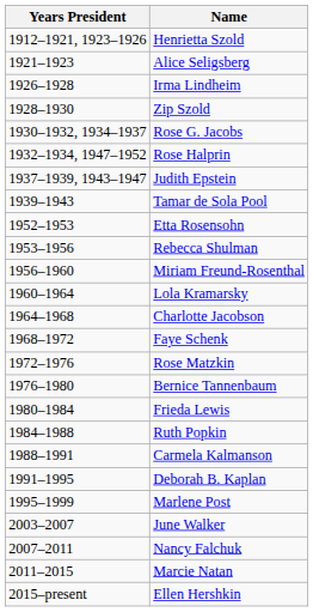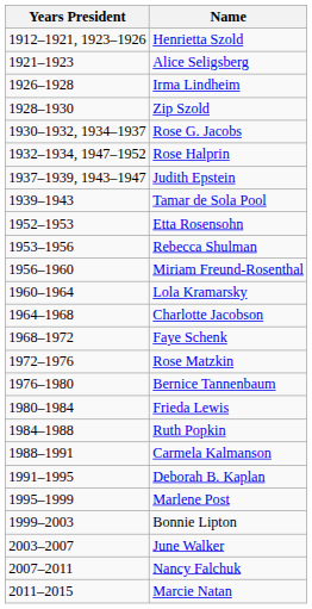 <table class="wikitable">
 <tr>
 <th><strong>Years President</strong></th>
 <th><strong>Name</strong></th>
 </tr>
 <tr>
 <td>1912–1921, 1923–1926</td>
 <td><a href='#'>Henrietta Szold</a></td>
 </tr>
 <tr>
 <td>1921–1923</td>
 <td><a href='#'>Alice Seligsberg</a></td>
 </tr>
 <tr>
 <td>1926–1928</td>
 <td><a href='#'>Irma Lindheim</a></td>
 </tr>
 <tr>
 <td>1928–1930</td>
 <td><a href='#'>Zip Szold</a></td>
 </tr>
 <tr>
 <td>1930–1932, 1934–1937</td>
 <td><a href='#'>Rose G. Jacobs</a></td>
 </tr>
 <tr>
 <td>1932–1934, 1947–1952</td>
 <td><a href='#'>Rose Halprin</a></td>
 </tr>
 <tr>
 <td>1937–1939, 1943–1947</td>
 <td><a href='#'>Judith Epstein</a></td>
 </tr>
 <tr>
 <td>1939–1943</td>
 <td><a href='#'>Tamar de Sola Pool</a></td>
 </tr>
 <tr>
 <td>1952–1953</td>
 <td><a href='#'>Etta Rosensohn</a></td>
 </tr>
 <tr>
 <td>1953–1956</td>
 <td><a href='#'>Rebecca Shulman</a></td>
 </tr>
 <tr>
 <td>1956–1960</td>
 <td><a href='#'>Miriam Freund-Rosenthal</a></td>
 </tr>
 <tr>
 <td>1960–1964</td>
 <td><a href='#'>Lola Kramarsky</a></td>
 </tr>
 <tr>
 <td>1964–1968</td>
 <td><a href='#'>Charlotte Jacobson</a></td>
 </tr>
 <tr>
 <td>1968–1972</td>
 <td><a href='#'>Faye Schenk</a></td>
 </tr>
 <tr>
 <td>1972–1976</td>
 <td><a href='#'>Rose Matzkin</a></td>
 </tr>
 <tr>
 <td>1976–1980</td>
 <td><a href='#'>Bernice Tannenbaum</a></td>
 </tr>
 <tr>
 <td>1980–1984</td>
 <td><a href='#'>Frieda Lewis</a></td>
 </tr>
 <tr>
 <td>1984–1988</td>
 <td><a href='#'>Ruth Popkin</a></td>
 </tr>
 <tr>
 <td>1988–1991</td>
 <td><a href='#'>Carmela Kalmanson</a></td>
 </tr>
 <tr>
 <td>1991–1995</td>
 <td><a href='#'>Deborah B. Kaplan</a></td>
 </tr>
 <tr>
 <td>1995–1999</td>
 <td><a href='#'>Marlene Post</a></td>
 </tr>
 <tr>
+<td>1999–2003</td>
+<td>Bonnie Lipton</td>
+</tr>
+<tr>
 <td>2003–2007</td>
 <td><a href='#'>June Walker</a></td>
 </tr>
 <tr>
 <td>2007–2011</td>
 <td><a href='#'>Nancy Falchuk</a></td>
 </tr>
 <tr>
 <td>2011–2015</td>
 <td><a href='#'>Marcie Natan</a></td>
 </tr>
-<tr>
-<td>2015–present</td>
-<td><a href='#'>Ellen Hershkin</a></td>
-</tr>
 </table>
